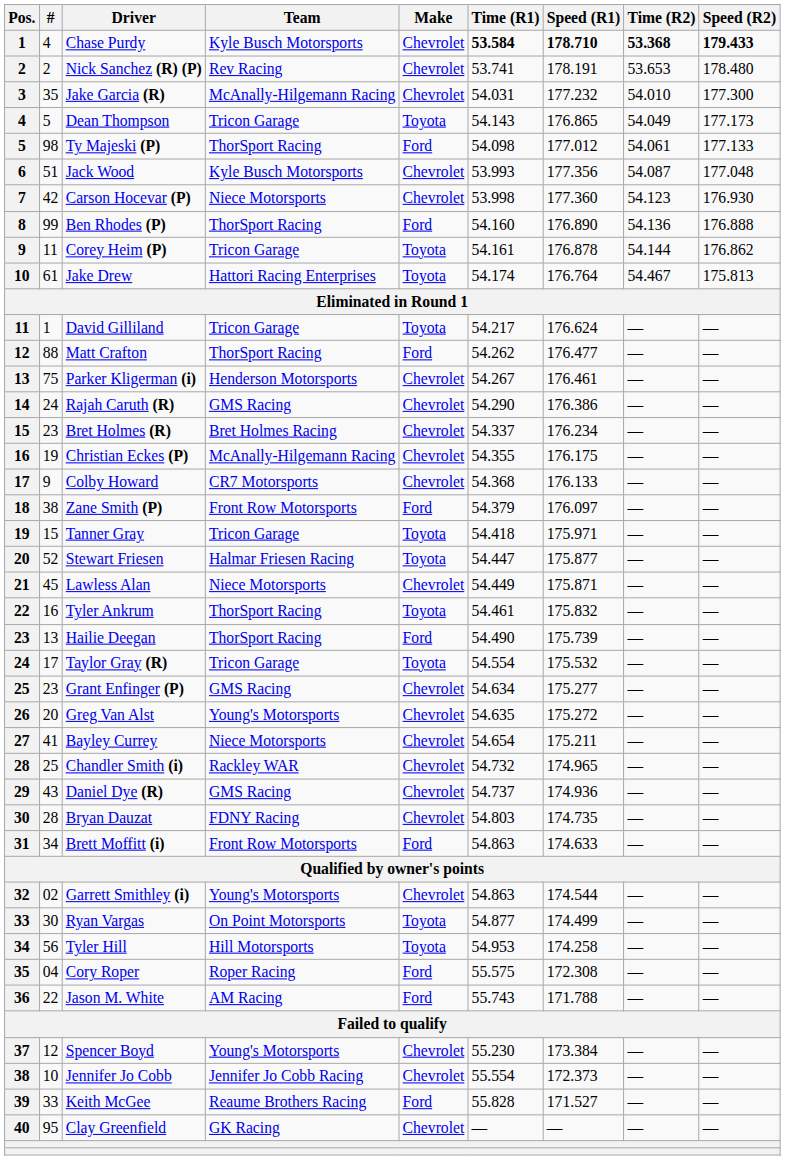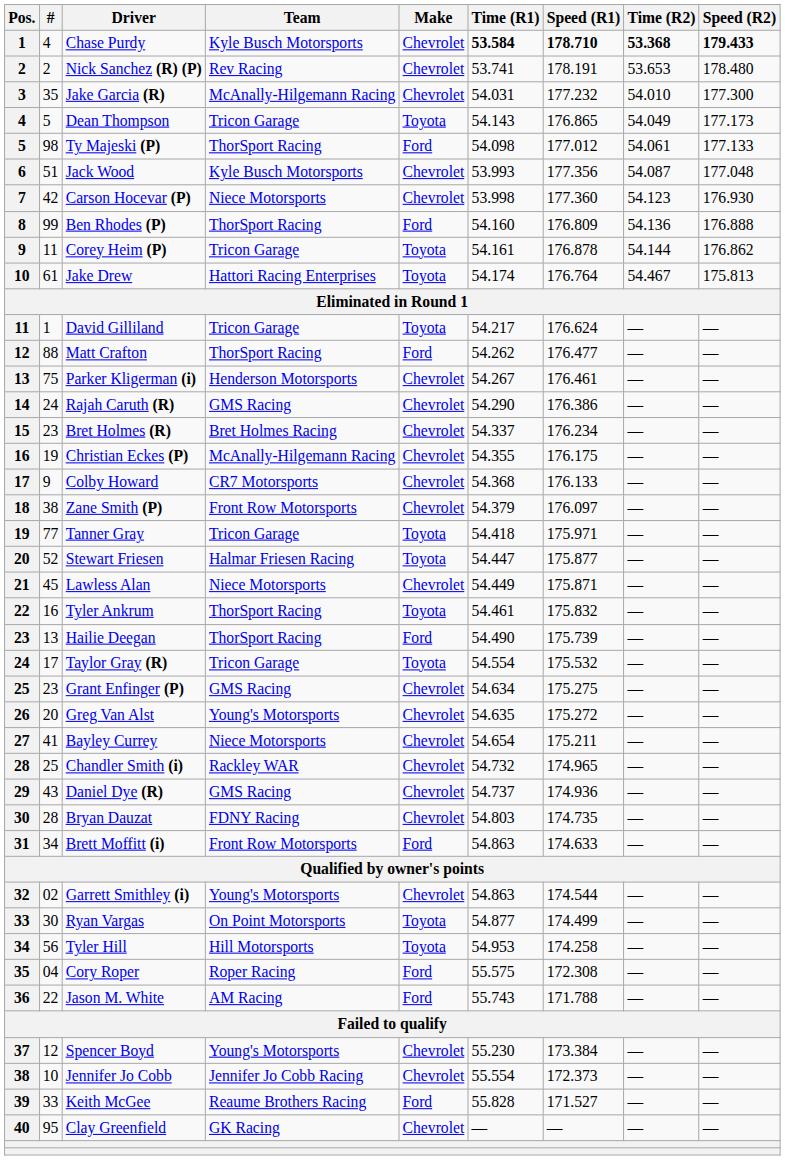 <table class="wikitable" style="font-size:95%">
 <tr>
 <th>Pos.</th>
 <th>#</th>
 <th>Driver</th>
 <th>Team</th>
 <th>Make</th>
 <th>Time (R1)</th>
 <th>Speed (R1)</th>
 <th>Time (R2)</th>
 <th>Speed (R2)</th>
 </tr>
 <tr>
 <th>1</th>
 <td>4</td>
 <td><a href='#'>Chase Purdy</a></td>
 <td><a href='#'>Kyle Busch Motorsports</a></td>
 <td><a href='#'>Chevrolet</a></td>
 <td><strong>53.584</strong></td>
 <td><strong>178.710</strong></td>
 <td><strong>53.368</strong></td>
 <td><strong>179.433</strong></td>
 </tr>
 <tr>
 <th>2</th>
 <td>2</td>
 <td><a href='#'>Nick Sanchez</a> <strong>(R)</strong> <strong>(P)</strong></td>
 <td><a href='#'>Rev Racing</a></td>
 <td><a href='#'>Chevrolet</a></td>
 <td>53.741</td>
 <td>178.191</td>
 <td>53.653</td>
 <td>178.480</td>
 </tr>
 <tr>
 <th>3</th>
 <td>35</td>
 <td><a href='#'>Jake Garcia</a> <strong>(R)</strong></td>
 <td><a href='#'>McAnally-Hilgemann Racing</a></td>
 <td><a href='#'>Chevrolet</a></td>
 <td>54.031</td>
 <td>177.232</td>
 <td>54.010</td>
 <td>177.300</td>
 </tr>
 <tr>
 <th>4</th>
 <td>5</td>
 <td><a href='#'>Dean Thompson</a></td>
 <td><a href='#'>Tricon Garage</a></td>
 <td><a href='#'>Toyota</a></td>
 <td>54.143</td>
 <td>176.865</td>
 <td>54.049</td>
 <td>177.173</td>
 </tr>
 <tr>
 <th>5</th>
 <td>98</td>
 <td><a href='#'>Ty Majeski</a> <strong>(P)</strong></td>
 <td><a href='#'>ThorSport Racing</a></td>
 <td><a href='#'>Ford</a></td>
 <td>54.098</td>
 <td>177.012</td>
 <td>54.061</td>
 <td>177.133</td>
 </tr>
 <tr>
 <th>6</th>
 <td>51</td>
 <td><a href='#'>Jack Wood</a></td>
 <td><a href='#'>Kyle Busch Motorsports</a></td>
 <td><a href='#'>Chevrolet</a></td>
 <td>53.993</td>
 <td>177.356</td>
 <td>54.087</td>
 <td>177.048</td>
 </tr>
 <tr>
 <th>7</th>
 <td>42</td>
 <td><a href='#'>Carson Hocevar</a> <strong>(P)</strong></td>
 <td><a href='#'>Niece Motorsports</a></td>
 <td><a href='#'>Chevrolet</a></td>
 <td>53.998</td>
 <td>177.360</td>
 <td>54.123</td>
 <td>176.930</td>
 </tr>
 <tr>
 <th>8</th>
 <td>99</td>
 <td><a href='#'>Ben Rhodes</a> <strong>(P)</strong></td>
 <td><a href='#'>ThorSport Racing</a></td>
 <td><a href='#'>Ford</a></td>
 <td>54.160</td>
-<td>176.890</td>
+<td>176.809</td>
 <td>54.136</td>
 <td>176.888</td>
 </tr>
 <tr>
 <th>9</th>
 <td>11</td>
 <td><a href='#'>Corey Heim</a> <strong>(P)</strong></td>
 <td><a href='#'>Tricon Garage</a></td>
 <td><a href='#'>Toyota</a></td>
 <td>54.161</td>
 <td>176.878</td>
 <td>54.144</td>
 <td>176.862</td>
 </tr>
 <tr>
 <th>10</th>
 <td>61</td>
 <td><a href='#'>Jake Drew</a></td>
 <td><a href='#'>Hattori Racing Enterprises</a></td>
 <td><a href='#'>Toyota</a></td>
 <td>54.174</td>
 <td>176.764</td>
 <td>54.467</td>
 <td>175.813</td>
 </tr>
 <tr>
 <th colspan="9">Eliminated in Round 1</th>
 </tr>
 <tr>
 <th>11</th>
 <td>1</td>
 <td><a href='#'>David Gilliland</a></td>
 <td><a href='#'>Tricon Garage</a></td>
 <td><a href='#'>Toyota</a></td>
 <td>54.217</td>
 <td>176.624</td>
 <td>—</td>
 <td>—</td>
 </tr>
 <tr>
 <th>12</th>
 <td>88</td>
 <td><a href='#'>Matt Crafton</a></td>
 <td><a href='#'>ThorSport Racing</a></td>
 <td><a href='#'>Ford</a></td>
 <td>54.262</td>
 <td>176.477</td>
 <td>—</td>
 <td>—</td>
 </tr>
 <tr>
 <th>13</th>
 <td>75</td>
 <td><a href='#'>Parker Kligerman</a> <strong>(i)</strong></td>
 <td><a href='#'>Henderson Motorsports</a></td>
 <td><a href='#'>Chevrolet</a></td>
 <td>54.267</td>
 <td>176.461</td>
 <td>—</td>
 <td>—</td>
 </tr>
 <tr>
 <th>14</th>
 <td>24</td>
 <td><a href='#'>Rajah Caruth</a> <strong>(R)</strong></td>
 <td><a href='#'>GMS Racing</a></td>
 <td><a href='#'>Chevrolet</a></td>
 <td>54.290</td>
 <td>176.386</td>
 <td>—</td>
 <td>—</td>
 </tr>
 <tr>
 <th>15</th>
 <td>23</td>
 <td><a href='#'>Bret Holmes</a> <strong>(R)</strong></td>
 <td><a href='#'>Bret Holmes Racing</a></td>
 <td><a href='#'>Chevrolet</a></td>
 <td>54.337</td>
 <td>176.234</td>
 <td>—</td>
 <td>—</td>
 </tr>
 <tr>
 <th>16</th>
 <td>19</td>
 <td><a href='#'>Christian Eckes</a> <strong>(P)</strong></td>
 <td><a href='#'>McAnally-Hilgemann Racing</a></td>
 <td><a href='#'>Chevrolet</a></td>
 <td>54.355</td>
 <td>176.175</td>
 <td>—</td>
 <td>—</td>
 </tr>
 <tr>
 <th>17</th>
 <td>9</td>
 <td><a href='#'>Colby Howard</a></td>
 <td><a href='#'>CR7 Motorsports</a></td>
 <td><a href='#'>Chevrolet</a></td>
 <td>54.368</td>
 <td>176.133</td>
 <td>—</td>
 <td>—</td>
 </tr>
 <tr>
 <th>18</th>
 <td>38</td>
 <td><a href='#'>Zane Smith</a> <strong>(P)</strong></td>
 <td><a href='#'>Front Row Motorsports</a></td>
-<td><a href='#'>Ford</a></td>
+<td><a href='#'>Chevrolet</a></td>
 <td>54.379</td>
 <td>176.097</td>
 <td>—</td>
 <td>—</td>
 </tr>
 <tr>
 <th>19</th>
-<td>15</td>
+<td>77</td>
 <td><a href='#'>Tanner Gray</a></td>
 <td><a href='#'>Tricon Garage</a></td>
 <td><a href='#'>Toyota</a></td>
 <td>54.418</td>
 <td>175.971</td>
 <td>—</td>
 <td>—</td>
 </tr>
 <tr>
 <th>20</th>
 <td>52</td>
 <td><a href='#'>Stewart Friesen</a></td>
 <td><a href='#'>Halmar Friesen Racing</a></td>
 <td><a href='#'>Toyota</a></td>
 <td>54.447</td>
 <td>175.877</td>
 <td>—</td>
 <td>—</td>
 </tr>
 <tr>
 <th>21</th>
 <td>45</td>
 <td><a href='#'>Lawless Alan</a></td>
 <td><a href='#'>Niece Motorsports</a></td>
 <td><a href='#'>Chevrolet</a></td>
 <td>54.449</td>
 <td>175.871</td>
 <td>—</td>
 <td>—</td>
 </tr>
 <tr>
 <th>22</th>
 <td>16</td>
 <td><a href='#'>Tyler Ankrum</a></td>
 <td><a href='#'>ThorSport Racing</a></td>
 <td><a href='#'>Toyota</a></td>
 <td>54.461</td>
 <td>175.832</td>
 <td>—</td>
 <td>—</td>
 </tr>
 <tr>
 <th>23</th>
 <td>13</td>
 <td><a href='#'>Hailie Deegan</a></td>
 <td><a href='#'>ThorSport Racing</a></td>
 <td><a href='#'>Ford</a></td>
 <td>54.490</td>
 <td>175.739</td>
 <td>—</td>
 <td>—</td>
 </tr>
 <tr>
 <th>24</th>
 <td>17</td>
 <td><a href='#'>Taylor Gray</a> <strong>(R)</strong></td>
 <td><a href='#'>Tricon Garage</a></td>
 <td><a href='#'>Toyota</a></td>
 <td>54.554</td>
 <td>175.532</td>
 <td>—</td>
 <td>—</td>
 </tr>
 <tr>
 <th>25</th>
 <td>23</td>
 <td><a href='#'>Grant Enfinger</a> <strong>(P)</strong></td>
 <td><a href='#'>GMS Racing</a></td>
 <td><a href='#'>Chevrolet</a></td>
 <td>54.634</td>
-<td>175.277</td>
+<td>175.275</td>
 <td>—</td>
 <td>—</td>
 </tr>
 <tr>
 <th>26</th>
 <td>20</td>
 <td><a href='#'>Greg Van Alst</a></td>
 <td><a href='#'>Young's Motorsports</a></td>
 <td><a href='#'>Chevrolet</a></td>
 <td>54.635</td>
 <td>175.272</td>
 <td>—</td>
 <td>—</td>
 </tr>
 <tr>
 <th>27</th>
 <td>41</td>
 <td><a href='#'>Bayley Currey</a></td>
 <td><a href='#'>Niece Motorsports</a></td>
 <td><a href='#'>Chevrolet</a></td>
 <td>54.654</td>
 <td>175.211</td>
 <td>—</td>
 <td>—</td>
 </tr>
 <tr>
 <th>28</th>
 <td>25</td>
 <td><a href='#'>Chandler Smith</a> <strong>(i)</strong></td>
 <td><a href='#'>Rackley WAR</a></td>
 <td><a href='#'>Chevrolet</a></td>
 <td>54.732</td>
 <td>174.965</td>
 <td>—</td>
 <td>—</td>
 </tr>
 <tr>
 <th>29</th>
 <td>43</td>
 <td><a href='#'>Daniel Dye</a> <strong>(R)</strong></td>
 <td><a href='#'>GMS Racing</a></td>
 <td><a href='#'>Chevrolet</a></td>
 <td>54.737</td>
 <td>174.936</td>
 <td>—</td>
 <td>—</td>
 </tr>
 <tr>
 <th>30</th>
 <td>28</td>
 <td><a href='#'>Bryan Dauzat</a></td>
 <td><a href='#'>FDNY Racing</a></td>
 <td><a href='#'>Chevrolet</a></td>
 <td>54.803</td>
 <td>174.735</td>
 <td>—</td>
 <td>—</td>
 </tr>
 <tr>
 <th>31</th>
 <td>34</td>
 <td><a href='#'>Brett Moffitt</a> <strong>(i)</strong></td>
 <td><a href='#'>Front Row Motorsports</a></td>
 <td><a href='#'>Ford</a></td>
 <td>54.863</td>
 <td>174.633</td>
 <td>—</td>
 <td>—</td>
 </tr>
 <tr>
 <th colspan="9">Qualified by owner's points</th>
 </tr>
 <tr>
 <th>32</th>
 <td>02</td>
 <td><a href='#'>Garrett Smithley</a> <strong>(i)</strong></td>
 <td><a href='#'>Young's Motorsports</a></td>
 <td><a href='#'>Chevrolet</a></td>
 <td>54.863</td>
 <td>174.544</td>
 <td>—</td>
 <td>—</td>
 </tr>
 <tr>
 <th>33</th>
 <td>30</td>
 <td><a href='#'>Ryan Vargas</a></td>
 <td><a href='#'>On Point Motorsports</a></td>
 <td><a href='#'>Toyota</a></td>
 <td>54.877</td>
 <td>174.499</td>
 <td>—</td>
 <td>—</td>
 </tr>
 <tr>
 <th>34</th>
 <td>56</td>
 <td><a href='#'>Tyler Hill</a></td>
 <td><a href='#'>Hill Motorsports</a></td>
 <td><a href='#'>Toyota</a></td>
 <td>54.953</td>
 <td>174.258</td>
 <td>—</td>
 <td>—</td>
 </tr>
 <tr>
 <th>35</th>
 <td>04</td>
 <td><a href='#'>Cory Roper</a></td>
 <td><a href='#'>Roper Racing</a></td>
 <td><a href='#'>Ford</a></td>
 <td>55.575</td>
 <td>172.308</td>
 <td>—</td>
 <td>—</td>
 </tr>
 <tr>
 <th>36</th>
 <td>22</td>
 <td><a href='#'>Jason M. White</a></td>
 <td><a href='#'>AM Racing</a></td>
 <td><a href='#'>Ford</a></td>
 <td>55.743</td>
 <td>171.788</td>
 <td>—</td>
 <td>—</td>
 </tr>
 <tr>
 <th colspan="9">Failed to qualify</th>
 </tr>
 <tr>
 <th>37</th>
 <td>12</td>
 <td><a href='#'>Spencer Boyd</a></td>
 <td><a href='#'>Young's Motorsports</a></td>
 <td><a href='#'>Chevrolet</a></td>
 <td>55.230</td>
 <td>173.384</td>
 <td>—</td>
 <td>—</td>
 </tr>
 <tr>
 <th>38</th>
 <td>10</td>
 <td><a href='#'>Jennifer Jo Cobb</a></td>
 <td><a href='#'>Jennifer Jo Cobb Racing</a></td>
 <td><a href='#'>Chevrolet</a></td>
 <td>55.554</td>
 <td>172.373</td>
 <td>—</td>
 <td>—</td>
 </tr>
 <tr>
 <th>39</th>
 <td>33</td>
 <td><a href='#'>Keith McGee</a></td>
 <td><a href='#'>Reaume Brothers Racing</a></td>
 <td><a href='#'>Ford</a></td>
 <td>55.828</td>
 <td>171.527</td>
 <td>—</td>
 <td>—</td>
 </tr>
 <tr>
 <th>40</th>
 <td>95</td>
 <td><a href='#'>Clay Greenfield</a></td>
 <td><a href='#'>GK Racing</a></td>
 <td><a href='#'>Chevrolet</a></td>
 <td>—</td>
 <td>—</td>
 <td>—</td>
 <td>—</td>
 </tr>
 <tr>
 <th colspan="9"></th>
 </tr>
 <tr>
 <th colspan="9"></th>
 </tr>
 </table>
